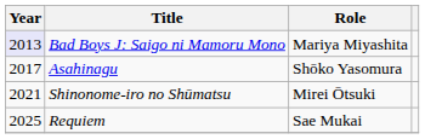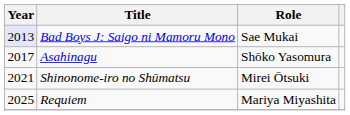 <table class="wikitable">
 <tr>
 <th>Year</th>
 <th>Title</th>
 <th>Role</th>
 <th></th>
 </tr>
 <tr>
 <td style="background: lavender;">2013</td>
 <td><em><a href='#'>Bad Boys J: Saigo ni Mamoru Mono</a></em></td>
-<td>Mariya Miyashita</td>
+<td>Sae Mukai</td>
 <td></td>
 </tr>
 <tr>
 <td>2017</td>
 <td><em><a href='#'>Asahinagu</a></em></td>
 <td>Shōko Yasomura</td>
 <td></td>
 </tr>
 <tr>
 <td>2021</td>
 <td><em>Shinonome-iro no Shūmatsu</em></td>
 <td>Mirei Ōtsuki</td>
 <td></td>
 </tr>
 <tr>
 <td>2025</td>
 <td><em>Requiem</em></td>
-<td>Sae Mukai</td>
+<td>Mariya Miyashita</td>
 <td></td>
 </tr>
 <tr>
 </tr>
 </table>
